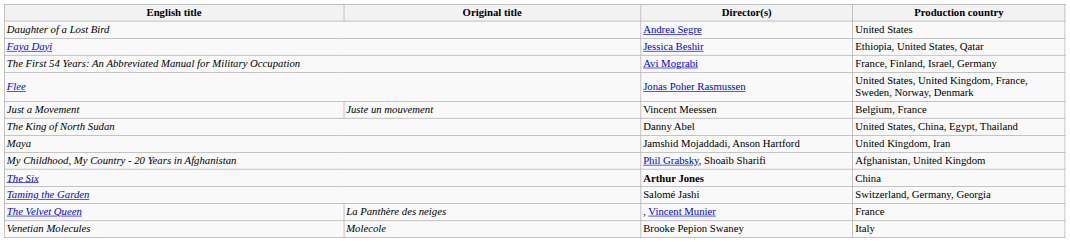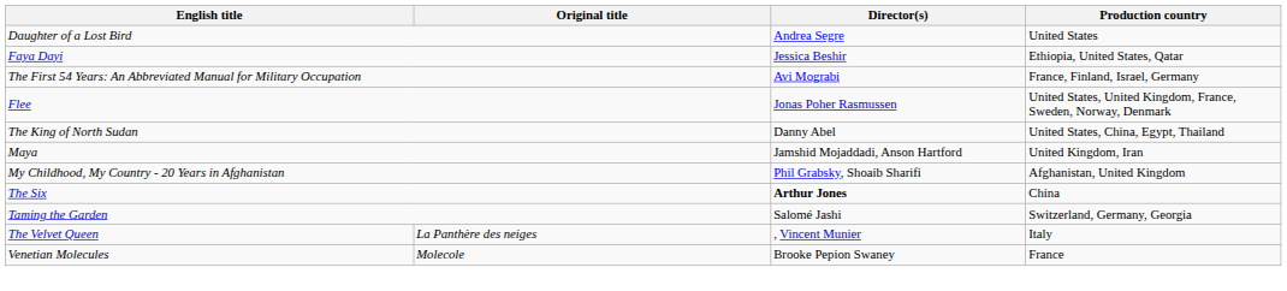 <table class="sortable wikitable" width="100%" cellpadding="5">
 <tr>
 <th scope="col" width="32%">English title</th>
 <th scope="col" width="28%">Original title</th>
 <th scope="col" width="20%">Director(s)</th>
 <th scope="col" width="20%">Production country</th>
 </tr>
 <tr>
 <td colspan=2><em>Daughter of a Lost Bird</em></td>
 <td><a href='#'>Andrea Segre</a></td>
 <td>United States</td>
 </tr>
 <tr>
 <td colspan=2><em><a href='#'>Faya Dayi</a></em></td>
 <td><a href='#'>Jessica Beshir</a></td>
 <td>Ethiopia, United States, Qatar</td>
 </tr>
 <tr>
 <td colspan=2><em>The First 54 Years: An Abbreviated Manual for Military Occupation</em></td>
 <td><a href='#'>Avi Mograbi</a></td>
 <td>France, Finland, Israel, Germany</td>
 </tr>
 <tr>
 <td colspan=2><em><a href='#'>Flee</a></em></td>
 <td><a href='#'>Jonas Poher Rasmussen</a></td>
 <td>United States, United Kingdom, France, Sweden, Norway, Denmark</td>
-</tr>
-<tr>
-<td><em>Just a Movement</em></td>
-<td><em>Juste un mouvement</em></td>
-<td>Vincent Meessen</td>
-<td>Belgium, France</td>
 </tr>
 <tr>
 <td colspan=2><em>The King of North Sudan</em></td>
 <td>Danny Abel</td>
 <td>United States, China, Egypt, Thailand</td>
 </tr>
 <tr>
 <td colspan=2><em>Maya</em></td>
 <td>Jamshid Mojaddadi, Anson Hartford</td>
 <td>United Kingdom, Iran</td>
 </tr>
 <tr>
 <td colspan=2><em>My Childhood, My Country - 20 Years in Afghanistan</em></td>
 <td><a href='#'>Phil Grabsky</a>, Shoaib Sharifi</td>
 <td>Afghanistan, United Kingdom</td>
 </tr>
 <tr>
 <td colspan=2><em><a href='#'>The Six</a></em></td>
 <td><strong>Arthur Jones</strong></td>
 <td>China</td>
 </tr>
 <tr>
 <td colspan=2><em><a href='#'>Taming the Garden</a></em></td>
 <td>Salomé Jashi</td>
 <td>Switzerland, Germany, Georgia</td>
 </tr>
 <tr>
 <td><em><a href='#'>The Velvet Queen</a></em></td>
 <td><em>La Panthère des neiges</em></td>
 <td>, <a href='#'>Vincent Munier</a></td>
-<td>France</td>
+<td>Italy</td>
 </tr>
 <tr>
 <td><em>Venetian Molecules</em></td>
 <td><em>Molecole</em></td>
 <td>Brooke Pepion Swaney</td>
-<td>Italy</td>
+<td>France</td>
 </tr>
 </table>
